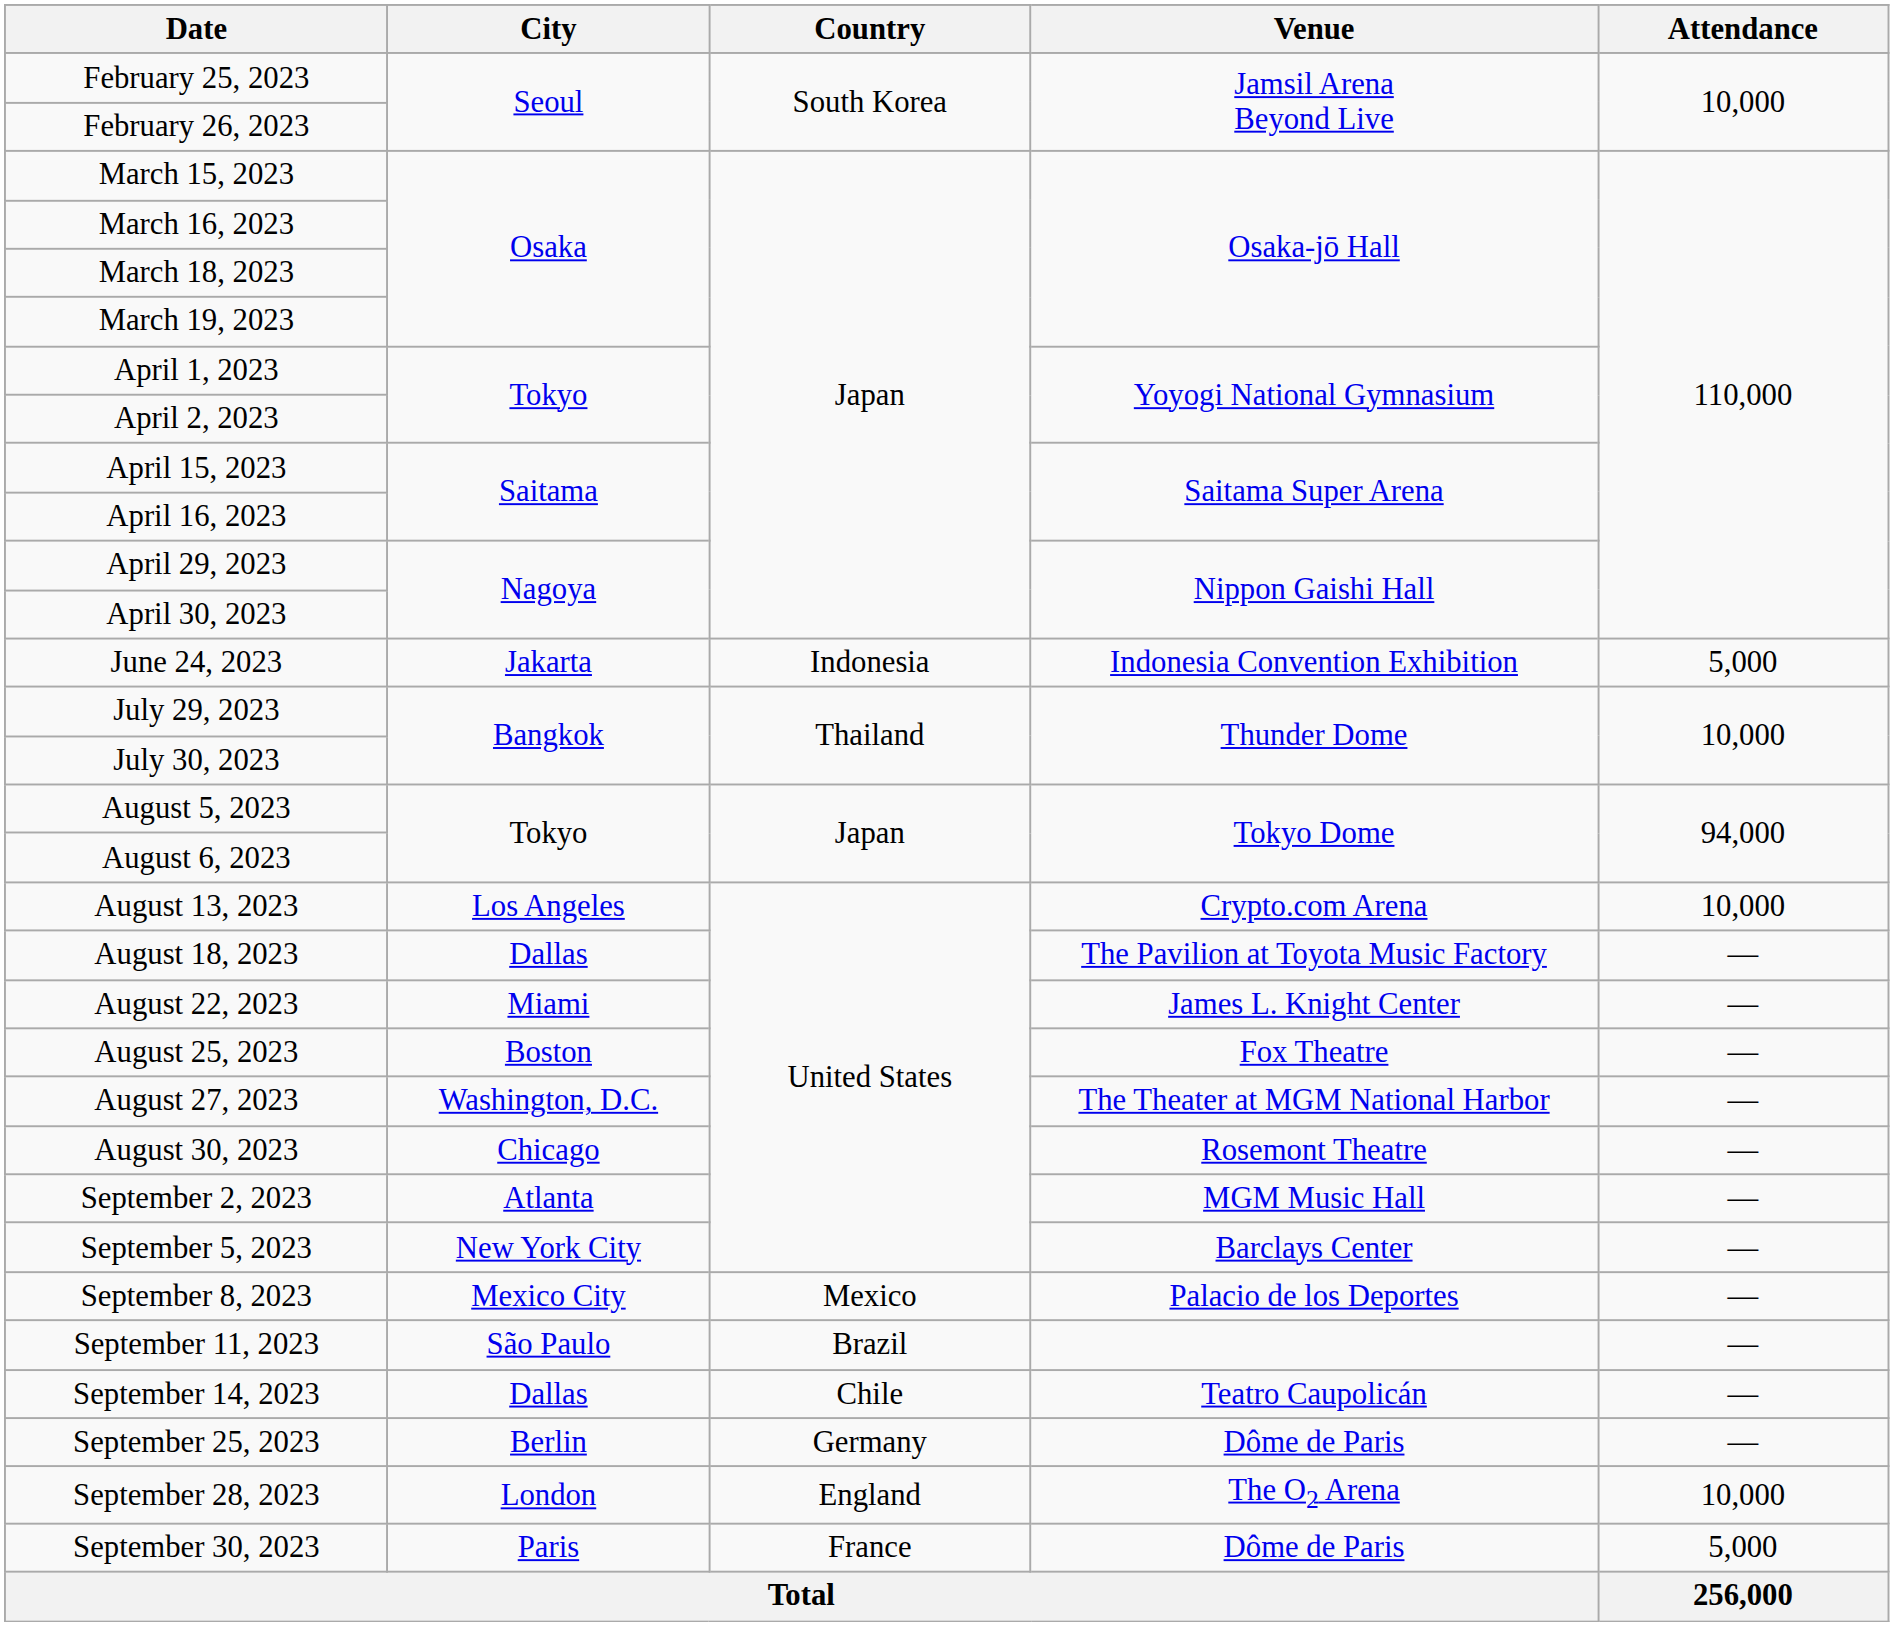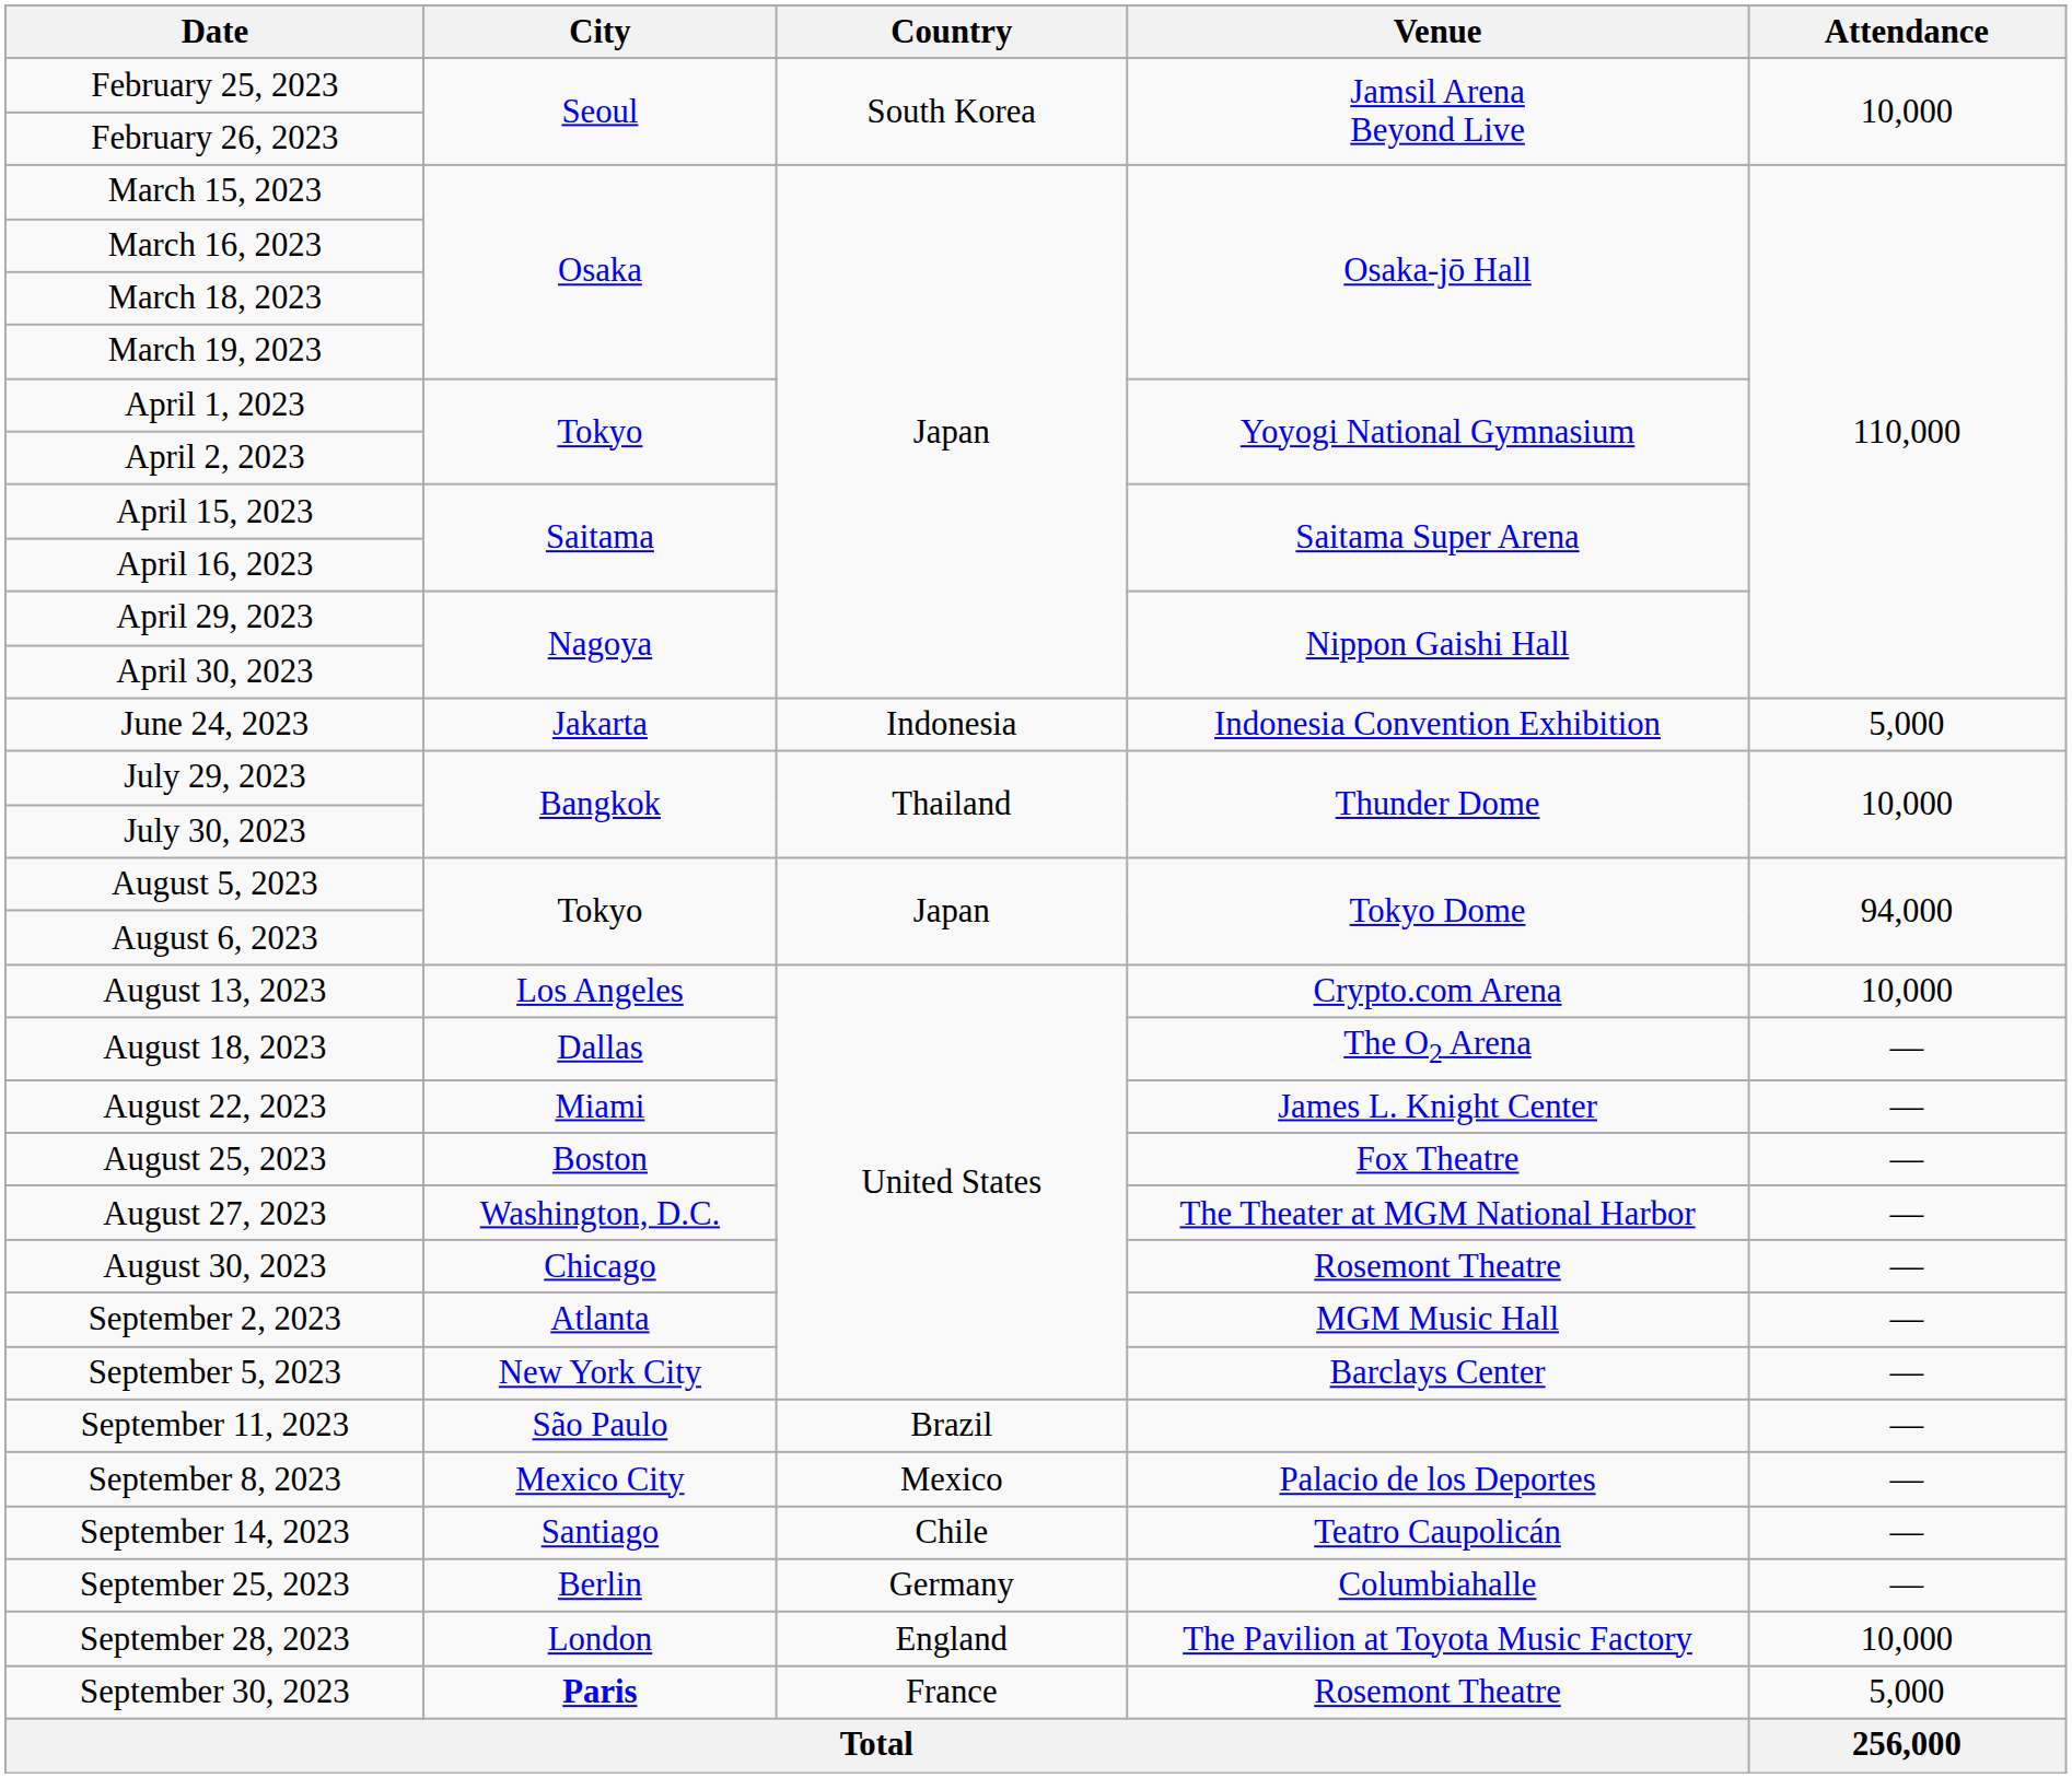 <table class="wikitable plainrowheaders" style="text-align:center">
 <tr>
 <th scope="col" style="width:12em">Date</th>
 <th scope="col" style="width:10em">City</th>
 <th scope="col" style="width:10em">Country</th>
 <th scope="col" style="width:18em">Venue</th>
 <th scope="col" style="width:9em">Attendance</th>
 </tr>
 <tr>
 <td>February 25, 2023</td>
 <td rowspan="2"><a href='#'>Seoul</a></td>
 <td rowspan="2">South Korea</td>
 <td rowspan="2"><a href='#'>Jamsil Arena</a><br><a href='#'>Beyond Live</a></td>
 <td rowspan="2">10,000</td>
 </tr>
 <tr>
 <td>February 26, 2023</td>
 </tr>
 <tr>
 <td>March 15, 2023</td>
 <td rowspan="4"><a href='#'>Osaka</a></td>
 <td rowspan="10">Japan</td>
 <td rowspan="4"><a href='#'>Osaka-jō Hall</a></td>
 <td rowspan="10">110,000</td>
 </tr>
 <tr>
 <td>March 16, 2023</td>
 </tr>
 <tr>
 <td>March 18, 2023</td>
 </tr>
 <tr>
 <td>March 19, 2023</td>
 </tr>
 <tr>
 <td>April 1, 2023</td>
 <td rowspan="2"><a href='#'>Tokyo</a></td>
 <td rowspan="2"><a href='#'>Yoyogi National Gymnasium</a></td>
 </tr>
 <tr>
 <td>April 2, 2023</td>
 </tr>
 <tr>
 <td>April 15, 2023</td>
 <td rowspan="2"><a href='#'>Saitama</a></td>
 <td rowspan="2"><a href='#'>Saitama Super Arena</a></td>
 </tr>
 <tr>
 <td>April 16, 2023</td>
 </tr>
 <tr>
 <td>April 29, 2023</td>
 <td rowspan="2"><a href='#'>Nagoya</a></td>
 <td rowspan="2"><a href='#'>Nippon Gaishi Hall</a></td>
 </tr>
 <tr>
 <td>April 30, 2023</td>
 </tr>
 <tr>
 <td>June 24, 2023</td>
 <td><a href='#'>Jakarta</a></td>
 <td>Indonesia</td>
 <td><a href='#'>Indonesia Convention Exhibition</a></td>
 <td>5,000</td>
 </tr>
 <tr>
 <td>July 29, 2023</td>
 <td rowspan="2"><a href='#'>Bangkok</a></td>
 <td rowspan="2">Thailand</td>
 <td rowspan="2"><a href='#'>Thunder Dome</a></td>
 <td rowspan="2">10,000</td>
 </tr>
 <tr>
 <td>July 30, 2023</td>
 </tr>
 <tr>
 <td>August 5, 2023</td>
 <td rowspan="2">Tokyo</td>
 <td rowspan="2">Japan</td>
 <td rowspan="2"><a href='#'>Tokyo Dome</a></td>
 <td rowspan="2">94,000</td>
 </tr>
 <tr>
 <td>August 6, 2023</td>
 </tr>
 <tr>
 <td>August 13, 2023</td>
 <td><a href='#'>Los Angeles</a></td>
 <td rowspan="8">United States</td>
 <td><a href='#'>Crypto.com Arena</a></td>
 <td>10,000</td>
 </tr>
 <tr>
 <td>August 18, 2023</td>
 <td><a href='#'>Dallas</a></td>
-<td><a href='#'>The Pavilion at Toyota Music Factory</a></td>
+<td><a href='#'>The O<sub>2</sub> Arena</a></td>
 <td>—</td>
 </tr>
 <tr>
 <td>August 22, 2023</td>
 <td><a href='#'>Miami</a></td>
 <td><a href='#'>James L. Knight Center</a></td>
 <td>—</td>
 </tr>
 <tr>
 <td>August 25, 2023</td>
 <td><a href='#'>Boston</a></td>
 <td><a href='#'>Fox Theatre</a></td>
 <td>—</td>
 </tr>
 <tr>
 <td>August 27, 2023</td>
 <td><a href='#'>Washington, D.C.</a></td>
 <td><a href='#'>The Theater at MGM National Harbor</a></td>
 <td>—</td>
 </tr>
 <tr>
 <td>August 30, 2023</td>
 <td><a href='#'>Chicago</a></td>
 <td><a href='#'>Rosemont Theatre</a></td>
 <td>—</td>
 </tr>
 <tr>
 <td>September 2, 2023</td>
 <td><a href='#'>Atlanta</a></td>
 <td><a href='#'>MGM Music Hall</a></td>
 <td>—</td>
 </tr>
 <tr>
 <td>September 5, 2023</td>
 <td><a href='#'>New York City</a></td>
 <td><a href='#'>Barclays Center</a></td>
 <td>—</td>
 </tr>
 <tr>
+<td>September 11, 2023</td>
+<td><a href='#'>São Paulo</a></td>
+<td>Brazil</td>
+<td></td>
+<td>—</td>
+</tr>
+<tr>
 <td>September 8, 2023</td>
 <td><a href='#'>Mexico City</a></td>
 <td>Mexico</td>
 <td><a href='#'>Palacio de los Deportes</a></td>
 <td>—</td>
 </tr>
 <tr>
-<td>September 11, 2023</td>
-<td><a href='#'>São Paulo</a></td>
-<td>Brazil</td>
-<td></td>
-<td>—</td>
-</tr>
-<tr>
 <td>September 14, 2023</td>
-<td><a href='#'>Dallas</a></td>
+<td><a href='#'>Santiago</a></td>
 <td>Chile</td>
 <td><a href='#'>Teatro Caupolicán</a></td>
 <td>—</td>
 </tr>
 <tr>
 <td>September 25, 2023</td>
 <td><a href='#'>Berlin</a></td>
 <td>Germany</td>
-<td><a href='#'>Dôme de Paris</a></td>
+<td><a href='#'>Columbiahalle</a></td>
 <td>—</td>
 </tr>
 <tr>
 <td>September 28, 2023</td>
 <td><a href='#'>London</a></td>
 <td>England</td>
-<td><a href='#'>The O<sub>2</sub> Arena</a></td>
+<td><a href='#'>The Pavilion at Toyota Music Factory</a></td>
 <td>10,000</td>
 </tr>
 <tr>
 <td>September 30, 2023</td>
-<td><a href='#'>Paris</a></td>
+<td><strong><a href='#'>Paris</a></strong></td>
 <td>France</td>
-<td><a href='#'>Dôme de Paris</a></td>
+<td><a href='#'>Rosemont Theatre</a></td>
 <td>5,000</td>
 </tr>
 <tr>
 <th colspan="4">Total</th>
 <th>256,000</th>
 </tr>
 </table>
